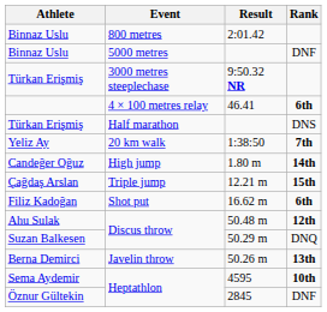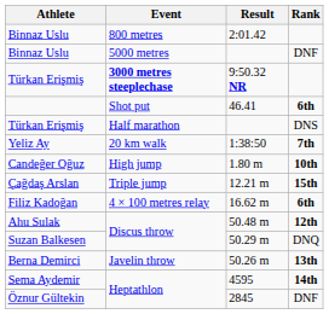 <table class=wikitable>
 <tr>
 <th width=125>Athlete</th>
 <th width=150>Event</th>
 <th width=75>Result</th>
 <th>Rank</th>
 </tr>
 <tr>
 <td><a href='#'>Binnaz Uslu</a></td>
 <td><a href='#'>800 metres</a></td>
 <td>2:01.42</td>
 <td align=center></td>
 </tr>
 <tr>
 <td><a href='#'>Binnaz Uslu</a></td>
 <td><a href='#'>5000 metres</a></td>
 <td></td>
 <td align=center>DNF</td>
 </tr>
 <tr>
 <td><a href='#'>Türkan Erişmiş</a></td>
-<td><a href='#'>3000 metres steeplechase</a></td>
+<td><strong><a href='#'>3000 metres steeplechase</a></strong></td>
 <td>9:50.32 <strong><a href='#'>NR</a></strong></td>
 <td align=center></td>
 </tr>
 <tr>
 <td></td>
-<td><a href='#'>4 × 100 metres relay</a></td>
+<td><a href='#'>Shot put</a></td>
 <td>46.41</td>
 <td align=center><strong>6th</strong></td>
 </tr>
 <tr>
 <td><a href='#'>Türkan Erişmiş</a></td>
 <td><a href='#'>Half marathon</a></td>
 <td></td>
 <td align=center>DNS</td>
 </tr>
 <tr>
 <td><a href='#'>Yeliz Ay</a></td>
 <td><a href='#'>20 km walk</a></td>
 <td>1:38:50</td>
 <td align=center><strong>7th</strong></td>
 </tr>
 <tr>
 <td><a href='#'>Candeğer Oğuz</a></td>
 <td><a href='#'>High jump</a></td>
 <td>1.80 m</td>
-<td align=center><strong>14th</strong></td>
+<td align=center><strong>10th</strong></td>
 </tr>
 <tr>
 <td><a href='#'>Çağdaş Arslan</a></td>
 <td><a href='#'>Triple jump</a></td>
 <td>12.21 m</td>
 <td align=center><strong>15th</strong></td>
 </tr>
 <tr>
 <td><a href='#'>Filiz Kadoğan</a></td>
-<td><a href='#'>Shot put</a></td>
+<td><a href='#'>4 × 100 metres relay</a></td>
 <td>16.62 m</td>
 <td align=center><strong>6th</strong></td>
 </tr>
 <tr>
 <td><a href='#'>Ahu Sulak</a></td>
 <td rowspan=2><a href='#'>Discus throw</a></td>
 <td>50.48 m</td>
 <td align=center><strong>12th</strong></td>
 </tr>
 <tr>
 <td><a href='#'>Suzan Balkesen</a></td>
 <td>50.29 m</td>
 <td align=center>DNQ</td>
 </tr>
 <tr>
 <td><a href='#'>Berna Demirci</a></td>
 <td><a href='#'>Javelin throw</a></td>
 <td>50.26 m</td>
 <td align=center><strong>13th</strong></td>
 </tr>
 <tr>
 <td><a href='#'>Sema Aydemir</a></td>
 <td rowspan=2><a href='#'>Heptathlon</a></td>
 <td>4595</td>
-<td align=center><strong>10th</strong></td>
+<td align=center><strong>14th</strong></td>
 </tr>
 <tr>
 <td><a href='#'>Öznur Gültekin</a></td>
 <td>2845</td>
 <td align=center>DNF</td>
 </tr>
 </table>
